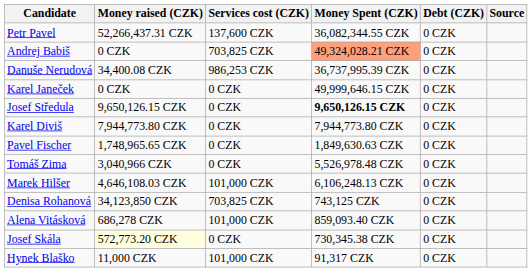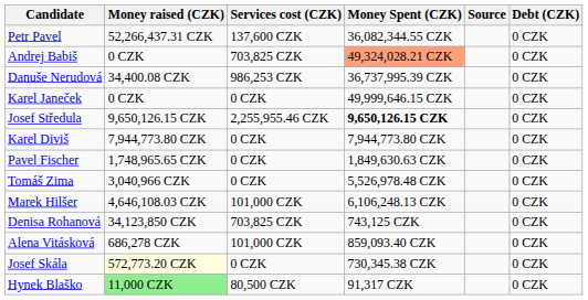 <table class="wikitable sortable">
 <tr>
 <th>Candidate</th>
 <th>Money raised (CZK)</th>
 <th>Services cost (CZK)</th>
 <th>Money Spent (CZK)</th>
+<th>Source</th>
 <th>Debt (CZK)</th>
-<th>Source</th>
 </tr>
 <tr>
 <td><a href='#'>Petr Pavel</a></td>
 <td>52,266,437.31 CZK</td>
 <td>137,600 CZK</td>
 <td>36,082,344.55 CZK</td>
+<td></td>
 <td>0 CZK</td>
-<td></td>
 </tr>
 <tr>
 <td><a href='#'>Andrej Babiš</a></td>
 <td>0 CZK</td>
 <td>703,825 CZK</td>
 <td style="background: lightsalmon;">49,324,028.21 CZK</td>
+<td></td>
 <td>0 CZK</td>
-<td></td>
 </tr>
 <tr>
 <td><a href='#'>Danuše Nerudová</a></td>
 <td>34,400.08 CZK</td>
 <td>986,253 CZK</td>
 <td>36,737,995.39 CZK</td>
+<td></td>
 <td>0 CZK</td>
-<td></td>
 </tr>
 <tr>
 <td><a href='#'>Karel Janeček</a></td>
 <td>0 CZK</td>
 <td>0 CZK</td>
 <td>49,999,646.15 CZK</td>
+<td></td>
 <td>0 CZK</td>
-<td></td>
 </tr>
 <tr>
 <td><a href='#'>Josef Středula</a></td>
 <td>9,650,126.15 CZK</td>
+<td>2,255,955.46 CZK</td>
+<td><strong>9,650,126.15 CZK</strong></td>
+<td></td>
 <td>0 CZK</td>
-<td><strong>9,650,126.15 CZK</strong></td>
-<td>0 CZK</td>
-<td></td>
 </tr>
 <tr>
 <td><a href='#'>Karel Diviš</a></td>
 <td>7,944,773.80 CZK</td>
 <td>0 CZK</td>
 <td>7,944,773.80 CZK</td>
+<td></td>
 <td>0 CZK</td>
-<td></td>
 </tr>
 <tr>
 <td><a href='#'>Pavel Fischer</a></td>
 <td>1,748,965.65 CZK</td>
 <td>0 CZK</td>
 <td>1,849,630.63 CZK</td>
+<td></td>
 <td>0 CZK</td>
-<td></td>
 </tr>
 <tr>
 <td><a href='#'>Tomáš Zima</a></td>
 <td>3,040,966 CZK</td>
 <td>0 CZK</td>
 <td>5,526,978.48 CZK</td>
+<td></td>
 <td>0 CZK</td>
-<td></td>
 </tr>
 <tr>
 <td><a href='#'>Marek Hilšer</a></td>
 <td>4,646,108.03 CZK</td>
 <td>101,000 CZK</td>
 <td>6,106,248.13 CZK</td>
+<td></td>
 <td>0 CZK</td>
-<td></td>
 </tr>
 <tr>
 <td><a href='#'>Denisa Rohanová</a></td>
 <td>34,123,850 CZK</td>
 <td>703,825 CZK</td>
 <td>743,125 CZK</td>
+<td></td>
 <td>0 CZK</td>
-<td></td>
 </tr>
 <tr>
 <td><a href='#'>Alena Vitásková</a></td>
 <td>686,278 CZK</td>
 <td>101,000 CZK</td>
 <td>859,093.40 CZK</td>
+<td></td>
 <td>0 CZK</td>
-<td></td>
 </tr>
 <tr>
 <td><a href='#'>Josef Skála</a></td>
 <td style="background: lightyellow;">572,773.20 CZK</td>
 <td>0 CZK</td>
 <td>730,345.38 CZK</td>
+<td></td>
 <td>0 CZK</td>
-<td></td>
 </tr>
 <tr>
 <td><a href='#'>Hynek Blaško</a></td>
-<td>11,000 CZK</td>
-<td>101,000 CZK</td>
+<td style="background: lightgreen;">11,000 CZK</td>
+<td>80,500 CZK</td>
 <td>91,317 CZK</td>
+<td></td>
 <td>0 CZK</td>
-<td></td>
 </tr>
 </table>
